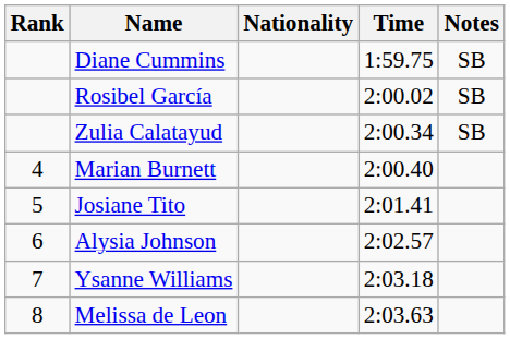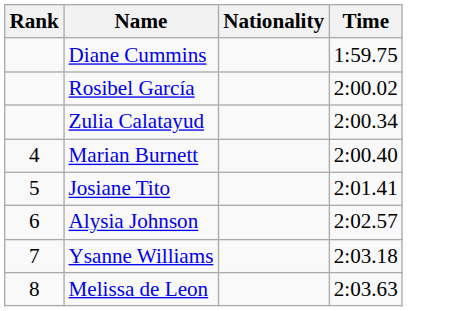 <table class="wikitable sortable" style="text-align:center">
 <tr>
 <th>Rank</th>
 <th>Name</th>
 <th>Nationality</th>
 <th>Time</th>
-<th>Notes</th>
 </tr>
 <tr>
 <td></td>
 <td align=left><a href='#'>Diane Cummins</a></td>
 <td align=left></td>
 <td>1:59.75</td>
-<td>SB</td>
 </tr>
 <tr>
 <td></td>
 <td align=left><a href='#'>Rosibel García</a></td>
 <td align=left></td>
 <td>2:00.02</td>
-<td>SB</td>
 </tr>
 <tr>
 <td></td>
 <td align=left><a href='#'>Zulia Calatayud</a></td>
 <td align=left></td>
 <td>2:00.34</td>
-<td>SB</td>
 </tr>
 <tr>
 <td>4</td>
 <td align=left><a href='#'>Marian Burnett</a></td>
 <td align=left></td>
 <td>2:00.40</td>
-<td></td>
 </tr>
 <tr>
 <td>5</td>
 <td align=left><a href='#'>Josiane Tito</a></td>
 <td align=left></td>
 <td>2:01.41</td>
-<td></td>
 </tr>
 <tr>
 <td>6</td>
 <td align=left><a href='#'>Alysia Johnson</a></td>
 <td align=left></td>
 <td>2:02.57</td>
-<td></td>
 </tr>
 <tr>
 <td>7</td>
 <td align=left><a href='#'>Ysanne Williams</a></td>
 <td align=left></td>
 <td>2:03.18</td>
-<td></td>
 </tr>
 <tr>
 <td>8</td>
 <td align=left><a href='#'>Melissa de Leon</a></td>
 <td align=left></td>
 <td>2:03.63</td>
-<td></td>
 </tr>
 </table>
